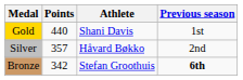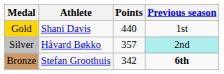 <table class="wikitable">
 <tr>
 <th><strong>Medal</strong></th>
+<th><strong>Athlete</strong></th>
 <th><strong>Points</strong></th>
-<th><strong>Athlete</strong></th>
 <th><strong><a href='#'>Previous season</a></strong></th>
 </tr>
 <tr align="center">
 <td bgcolor="gold">Gold</td>
+<td align="left"> <a href='#'>Shani Davis</a></td>
 <td>440</td>
-<td align="left"> <a href='#'>Shani Davis</a></td>
 <td>1st</td>
 </tr>
 <tr align="center">
 <td bgcolor="silver">Silver</td>
+<td align="left"> <a href='#'>Håvard Bøkko</a></td>
 <td>357</td>
-<td align="left"> <a href='#'>Håvard Bøkko</a></td>
-<td>2nd</td>
+<td style="background: paleturquoise;">2nd</td>
 </tr>
 <tr align="center">
 <td bgcolor="CC9966">Bronze</td>
+<td align="left"> <a href='#'>Stefan Groothuis</a></td>
 <td>342</td>
-<td align="left"> <a href='#'>Stefan Groothuis</a></td>
 <td><strong>6th</strong></td>
 </tr>
 </table>
